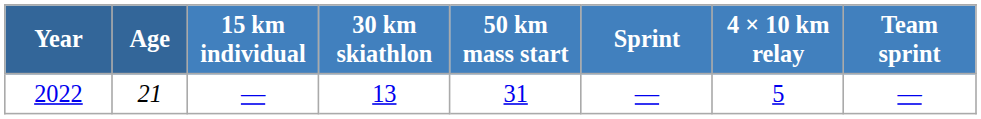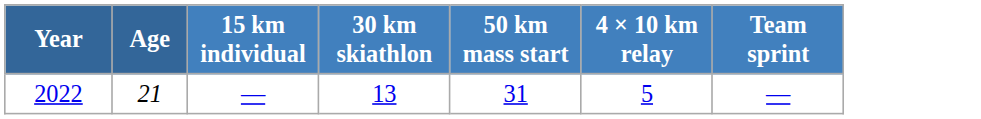 <table class="wikitable" style="font-size:95%; text-align:center; border:grey solid 1px; border-collapse:collapse; background:#ffffff;">
 <tr>
 <th style="background-color:#369; color:white; width:60px;"> Year </th>
 <th style="background-color:#369; color:white; width:40px;"> Age </th>
 <th style="background-color:#4180be; color:white; width:75px;"> 15 km <br> individual </th>
 <th style="background-color:#4180be; color:white; width:75px;"> 30 km <br> skiathlon </th>
 <th style="background-color:#4180be; color:white; width:75px;"> 50 km <br> mass start </th>
-<th style="background-color:#4180be; color:white; width:75px;"> Sprint </th>
 <th style="background-color:#4180be; color:white; width:75px;"> 4 × 10 km <br> relay </th>
 <th style="background-color:#4180be; color:white; width:75px;"> Team <br> sprint </th>
 </tr>
 <tr>
 <td><a href='#'>2022</a></td>
 <td><em>21</em></td>
 <td><a href='#'>—</a></td>
 <td><a href='#'>13</a></td>
 <td><a href='#'>31</a></td>
-<td><a href='#'>—</a></td>
 <td><a href='#'>5</a></td>
 <td><a href='#'>—</a></td>
 </tr>
 </table>
